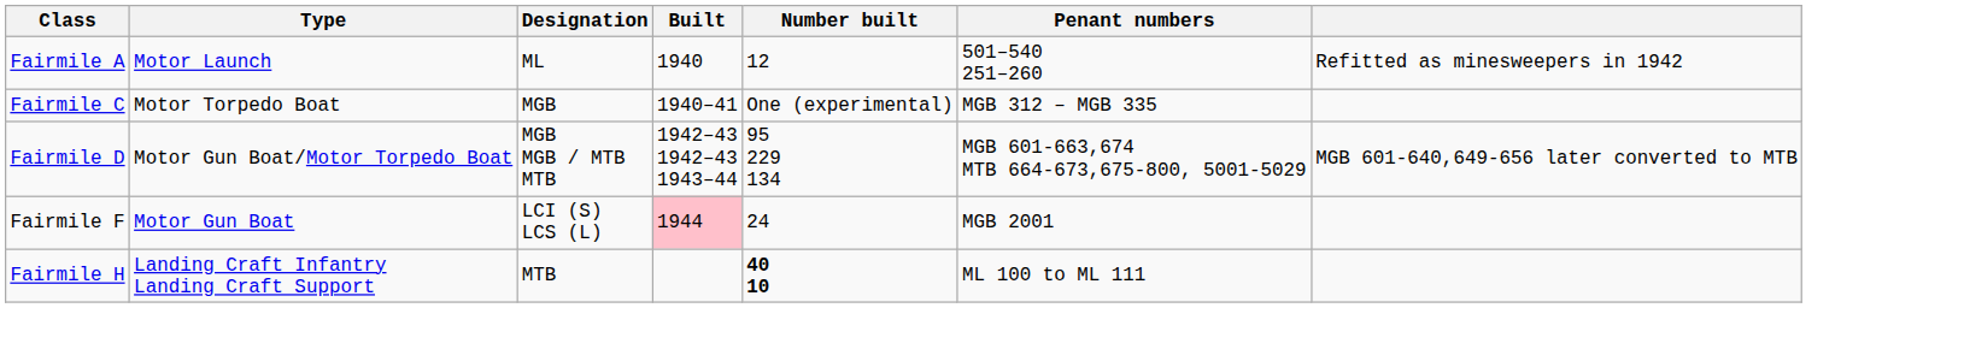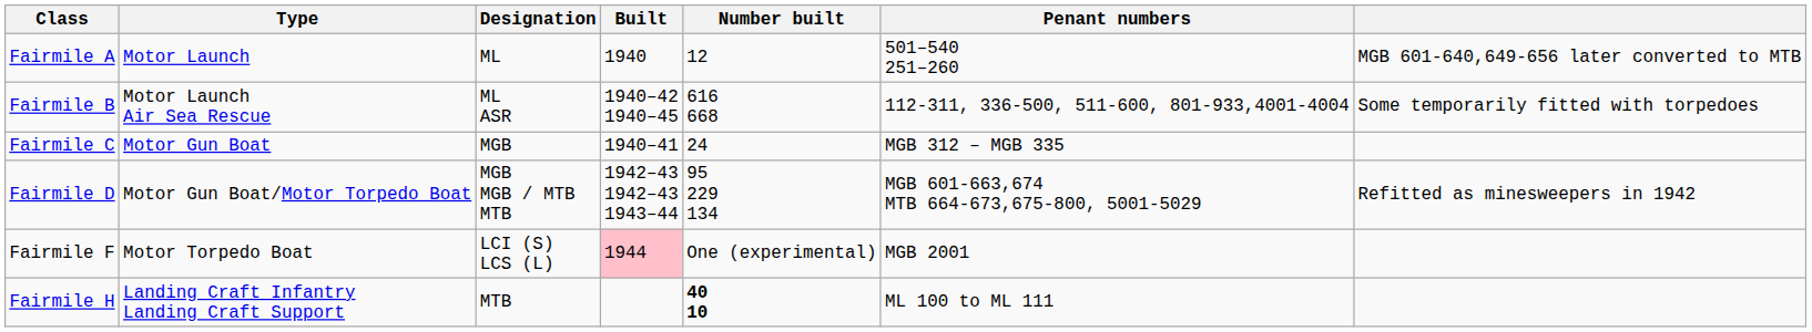 <table class="wikitable">
 <tr>
 <th>Class</th>
 <th>Type</th>
 <th>Designation</th>
 <th>Built</th>
 <th>Number built</th>
 <th>Penant numbers</th>
 <th></th>
 </tr>
 <tr>
 <td><a href='#'>Fairmile A</a></td>
 <td><a href='#'>Motor Launch</a></td>
 <td>ML</td>
 <td>1940</td>
 <td>12</td>
 <td>501–540<br>251–260</td>
-<td>Refitted as minesweepers in 1942</td>
+<td>MGB 601-640,649-656 later converted to MTB</td>
+</tr>
+<tr>
+<td><a href='#'>Fairmile B</a></td>
+<td>Motor Launch<br><a href='#'>Air Sea Rescue</a></td>
+<td>ML<br>ASR</td>
+<td>1940–42<br>1940–45</td>
+<td>616<br>668</td>
+<td>112-311, 336-500, 511-600, 801-933,4001-4004</td>
+<td>Some temporarily fitted with torpedoes</td>
 </tr>
 <tr>
 <td><a href='#'>Fairmile C</a></td>
-<td>Motor Torpedo Boat</td>
+<td><a href='#'>Motor Gun Boat</a></td>
 <td>MGB</td>
 <td>1940–41</td>
-<td>One (experimental)</td>
+<td>24</td>
 <td>MGB 312 – MGB 335</td>
 <td></td>
 </tr>
 <tr>
 <td><a href='#'>Fairmile D</a></td>
 <td>Motor Gun Boat/<a href='#'>Motor Torpedo Boat</a></td>
 <td>MGB<br>MGB / MTB<br>MTB</td>
 <td>1942–43<br>1942–43<br>1943–44</td>
 <td>95<br>229<br>134</td>
 <td>MGB 601-663,674<br>MTB 664-673,675-800, 5001-5029</td>
-<td>MGB 601-640,649-656 later converted to MTB</td>
+<td>Refitted as minesweepers in 1942</td>
 </tr>
 <tr>
 <td>Fairmile F</td>
-<td><a href='#'>Motor Gun Boat</a></td>
+<td>Motor Torpedo Boat</td>
 <td>LCI (S)<br>LCS (L)</td>
 <td style="background: pink;">1944</td>
-<td>24</td>
+<td>One (experimental)</td>
 <td>MGB 2001</td>
 <td></td>
 </tr>
 <tr>
 <td><a href='#'>Fairmile H</a></td>
 <td><a href='#'>Landing Craft Infantry</a><br><a href='#'>Landing Craft Support</a></td>
 <td>MTB</td>
 <td></td>
 <td><strong>40<br>10</strong></td>
 <td>ML 100 to ML 111</td>
 <td></td>
 </tr>
 </table>
